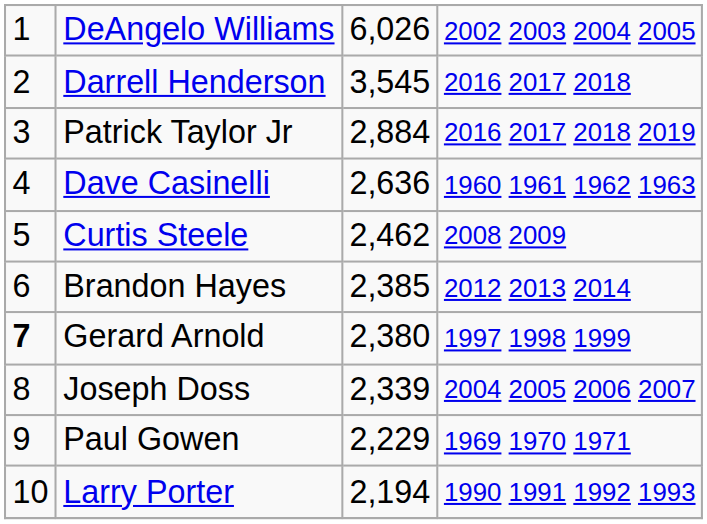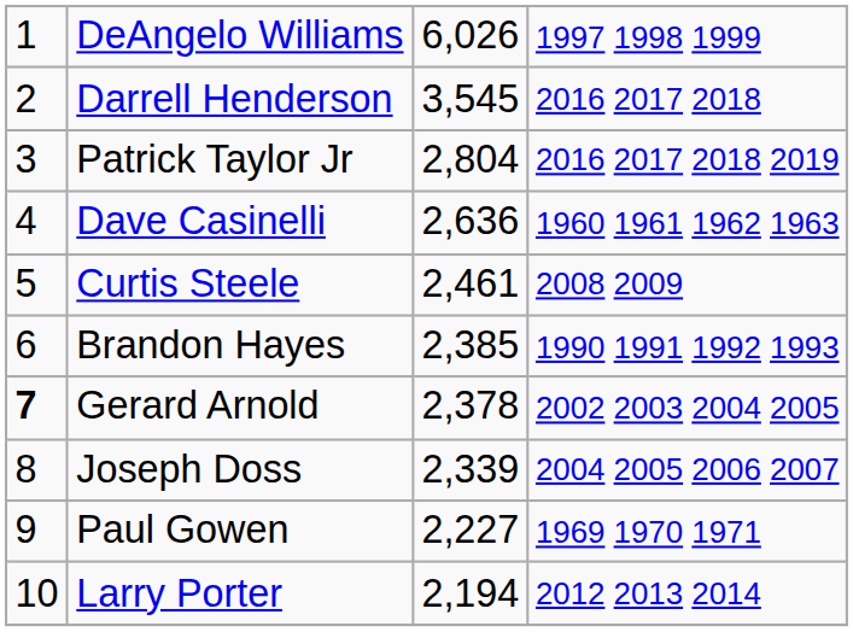 <table class="wikitable">
 <tr>
 </tr>
 <tr>
 <td>1</td>
 <td><a href='#'>DeAngelo Williams</a></td>
 <td>6,026</td>
-<td style="font-size:80%;"><a href='#'>2002</a> <a href='#'>2003</a> <a href='#'>2004</a> <a href='#'>2005</a></td>
+<td style="font-size:80%;"><a href='#'>1997</a> <a href='#'>1998</a> <a href='#'>1999</a></td>
 </tr>
 <tr>
 <td>2</td>
 <td><a href='#'>Darrell Henderson</a></td>
 <td>3,545</td>
 <td style="font-size:80%;"><a href='#'>2016</a> <a href='#'>2017</a> <a href='#'>2018</a></td>
 </tr>
 <tr>
 <td>3</td>
 <td>Patrick Taylor Jr</td>
-<td>2,884</td>
+<td>2,804</td>
 <td style="font-size:80%;"><a href='#'>2016</a> <a href='#'>2017</a> <a href='#'>2018</a>  <a href='#'>2019</a></td>
 </tr>
 <tr>
 <td>4</td>
 <td><a href='#'>Dave Casinelli</a></td>
 <td>2,636</td>
 <td style="font-size:80%;"><a href='#'>1960</a> <a href='#'>1961</a> <a href='#'>1962</a> <a href='#'>1963</a></td>
 </tr>
 <tr>
 <td>5</td>
 <td><a href='#'>Curtis Steele</a></td>
-<td>2,462</td>
+<td>2,461</td>
 <td style="font-size:80%;"><a href='#'>2008</a> <a href='#'>2009</a></td>
 </tr>
 <tr>
 <td>6</td>
 <td>Brandon Hayes</td>
 <td>2,385</td>
-<td style="font-size:80%;"><a href='#'>2012</a> <a href='#'>2013</a> <a href='#'>2014</a></td>
+<td style="font-size:80%;"><a href='#'>1990</a> <a href='#'>1991</a> <a href='#'>1992</a> <a href='#'>1993</a></td>
 </tr>
 <tr>
 <td><strong>7</strong></td>
 <td>Gerard Arnold</td>
-<td>2,380</td>
-<td style="font-size:80%;"><a href='#'>1997</a> <a href='#'>1998</a> <a href='#'>1999</a></td>
+<td>2,378</td>
+<td style="font-size:80%;"><a href='#'>2002</a> <a href='#'>2003</a> <a href='#'>2004</a> <a href='#'>2005</a></td>
 </tr>
 <tr>
 <td>8</td>
 <td>Joseph Doss</td>
 <td>2,339</td>
 <td style="font-size:80%;"><a href='#'>2004</a> <a href='#'>2005</a> <a href='#'>2006</a> <a href='#'>2007</a></td>
 </tr>
 <tr>
 <td>9</td>
 <td>Paul Gowen</td>
-<td>2,229</td>
+<td>2,227</td>
 <td style="font-size:80%;"><a href='#'>1969</a> <a href='#'>1970</a> <a href='#'>1971</a></td>
 </tr>
 <tr>
 <td>10</td>
 <td><a href='#'>Larry Porter</a></td>
 <td>2,194</td>
-<td style="font-size:80%;"><a href='#'>1990</a> <a href='#'>1991</a> <a href='#'>1992</a> <a href='#'>1993</a></td>
+<td style="font-size:80%;"><a href='#'>2012</a> <a href='#'>2013</a> <a href='#'>2014</a></td>
 </tr>
 <tr>
 </tr>
 </table>
